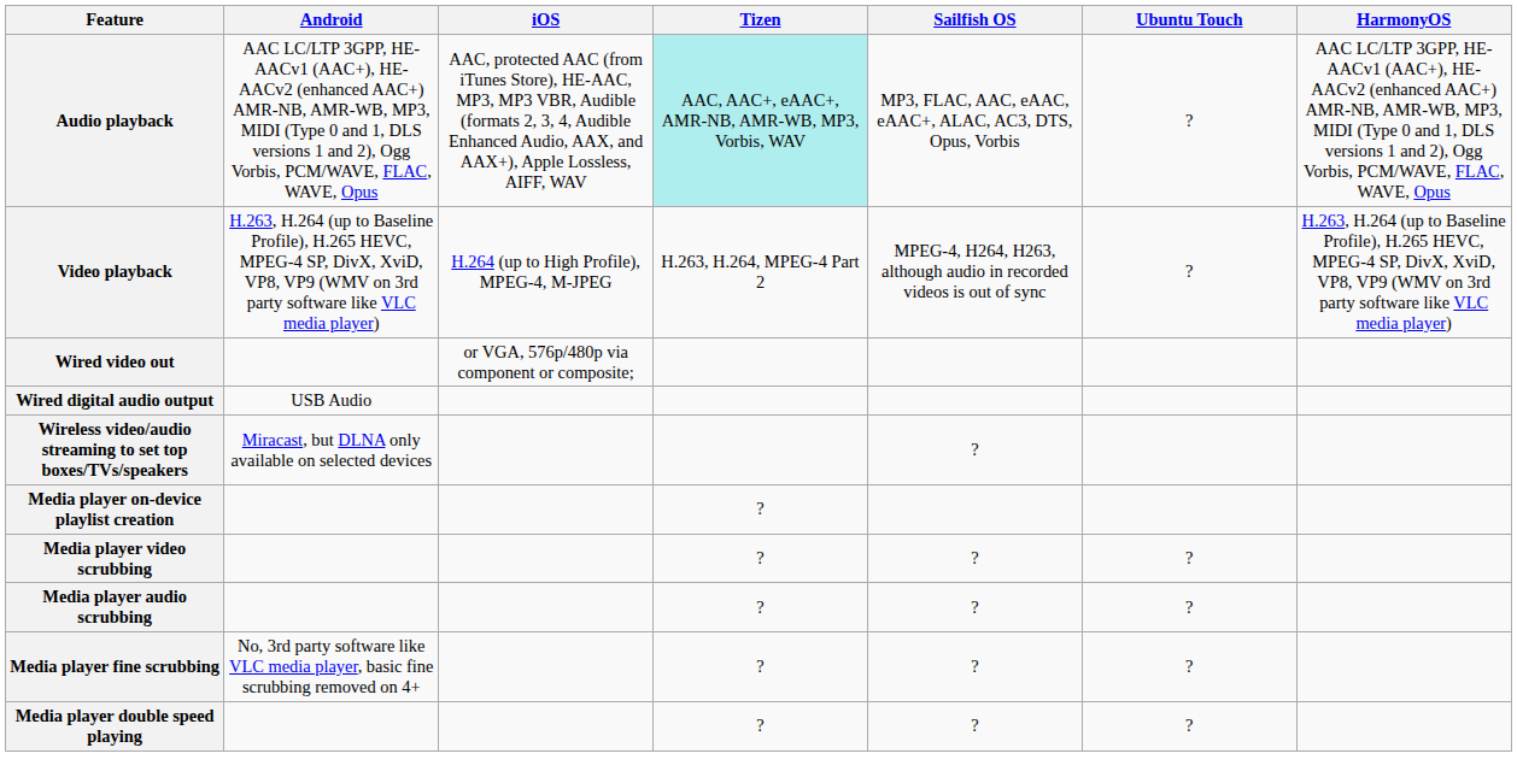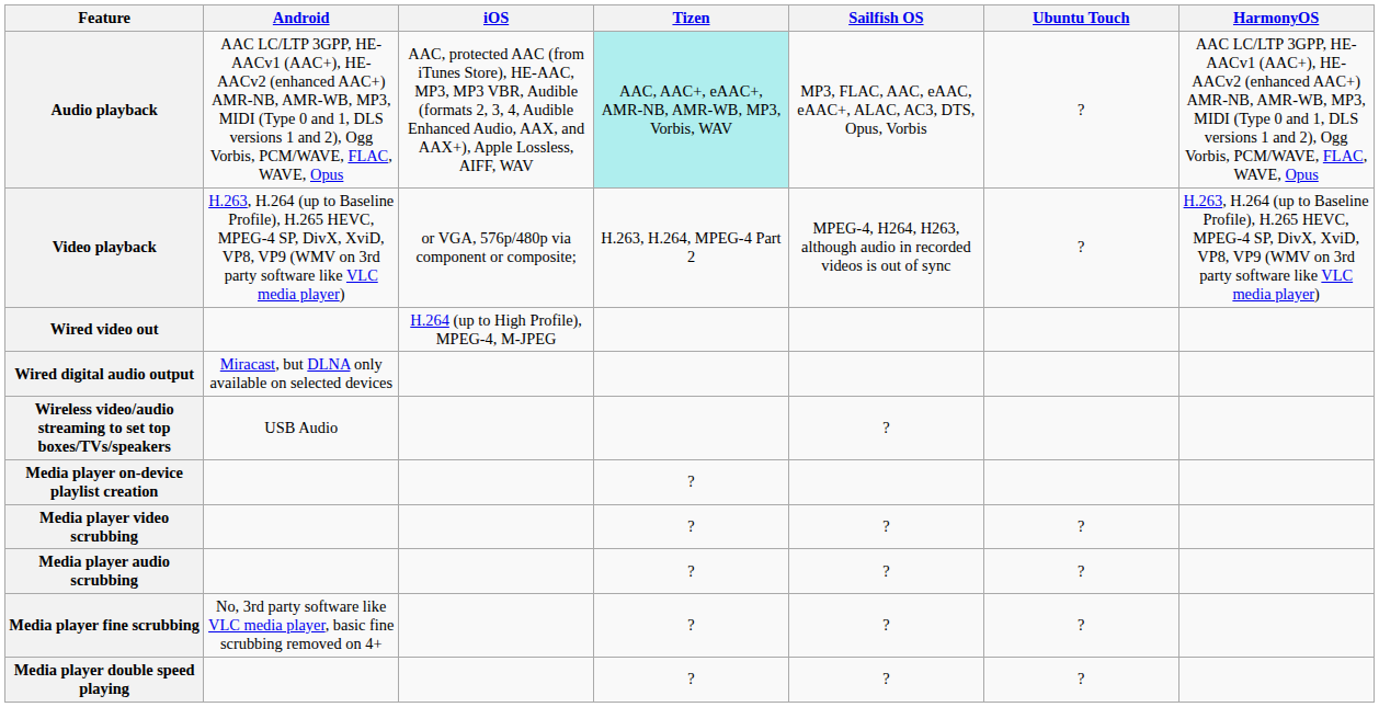 <table class="wikitable" style="font-size:90%; text-align: center; width: auto">
 <tr>
 <th width="10%">Feature</th>
 <th width="10%"><a href='#'>Android</a></th>
 <th width="10%"><a href='#'>iOS</a></th>
 <th width="10%"><a href='#'>Tizen</a></th>
 <th width="10%"><a href='#'>Sailfish OS</a></th>
 <th width="10%"><a href='#'>Ubuntu Touch</a></th>
 <th width="10%"><a href='#'>HarmonyOS</a></th>
 </tr>
 <tr>
 <th>Audio playback</th>
 <td>AAC LC/LTP 3GPP, HE-AACv1 (AAC+), HE-AACv2 (enhanced AAC+) AMR-NB, AMR-WB, MP3, MIDI (Type 0 and 1, DLS versions 1 and 2), Ogg Vorbis, PCM/WAVE, <a href='#'>FLAC</a>, WAVE, <a href='#'>Opus</a></td>
 <td>AAC, protected AAC (from iTunes Store), HE-AAC, MP3, MP3 VBR, Audible (formats 2, 3, 4, Audible Enhanced Audio, AAX, and AAX+), Apple Lossless, AIFF, WAV</td>
 <td style="background: paleturquoise;">AAC, AAC+, eAAC+, AMR-NB, AMR-WB, MP3, Vorbis, WAV</td>
 <td>MP3, FLAC, AAC, eAAC, eAAC+, ALAC, AC3, DTS, Opus, Vorbis</td>
 <td>?</td>
 <td>AAC LC/LTP 3GPP, HE-AACv1 (AAC+), HE-AACv2 (enhanced AAC+) AMR-NB, AMR-WB, MP3, MIDI (Type 0 and 1, DLS versions 1 and 2), Ogg Vorbis, PCM/WAVE, <a href='#'>FLAC</a>, WAVE, <a href='#'>Opus</a></td>
 </tr>
 <tr>
 <th>Video playback</th>
 <td><a href='#'>H.263</a>, H.264 (up to Baseline Profile), H.265 HEVC, MPEG-4 SP, DivX, XviD, VP8, VP9 (WMV on 3rd party software like  <a href='#'>VLC media player</a>)</td>
-<td><a href='#'>H.264</a> (up to High Profile), MPEG-4, M-JPEG</td>
+<td> or VGA, 576p/480p via component or composite;</td>
 <td>H.263, H.264, MPEG-4 Part 2</td>
 <td>MPEG-4, H264, H263, although audio in recorded videos is out of sync</td>
 <td>?</td>
 <td><a href='#'>H.263</a>, H.264 (up to Baseline Profile), H.265 HEVC, MPEG-4 SP, DivX, XviD, VP8, VP9 (WMV on 3rd party software like  <a href='#'>VLC media player</a>)</td>
 </tr>
 <tr>
 <th>Wired video out</th>
 <td></td>
-<td> or VGA, 576p/480p via component or composite;</td>
+<td><a href='#'>H.264</a> (up to High Profile), MPEG-4, M-JPEG</td>
 <td></td>
 <td></td>
 <td></td>
 </tr>
 <tr>
 <th>Wired digital audio output</th>
-<td> USB Audio</td>
+<td> <a href='#'>Miracast</a>, but <a href='#'>DLNA</a> only available on selected devices</td>
 <td></td>
 <td></td>
 <td></td>
 <td></td>
 <td></td>
 </tr>
 <tr>
 <th>Wireless video/audio streaming to set top boxes/TVs/speakers</th>
-<td> <a href='#'>Miracast</a>, but <a href='#'>DLNA</a> only available on selected devices</td>
+<td> USB Audio</td>
 <td></td>
 <td></td>
 <td>?</td>
 <td></td>
 <td></td>
 </tr>
 <tr>
 <th>Media player on-device playlist creation</th>
 <td></td>
 <td></td>
 <td>?</td>
 <td></td>
 <td></td>
 <td></td>
 </tr>
 <tr>
 <th>Media player video scrubbing</th>
 <td></td>
 <td></td>
 <td>?</td>
 <td>?</td>
 <td>?</td>
 <td></td>
 </tr>
 <tr>
 <th>Media player audio scrubbing</th>
 <td></td>
 <td></td>
 <td>?</td>
 <td>?</td>
 <td>?</td>
 <td></td>
 </tr>
 <tr>
 <th>Media player fine scrubbing</th>
 <td> No, 3rd party software like <a href='#'>VLC media player</a>, basic fine scrubbing removed on 4+</td>
 <td></td>
 <td>?</td>
 <td>?</td>
 <td>?</td>
 <td></td>
 </tr>
 <tr>
 <th>Media player double speed playing</th>
 <td></td>
 <td></td>
 <td>?</td>
 <td>?</td>
 <td>?</td>
 <td></td>
 </tr>
 <tr>
 </tr>
 </table>
